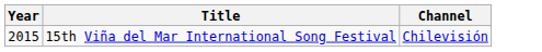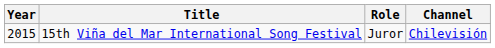 <table class="wikitable plainrowheaders" style="text-align:center;" border="1">
 <tr>
 <th>Year</th>
 <th>Title</th>
+<th>Role</th>
 <th>Channel</th>
 </tr>
 <tr>
 <td>2015</td>
 <td>15th <a href='#'>Viña del Mar International Song Festival</a></td>
+<td>Juror</td>
 <td><a href='#'>Chilevisión</a></td>
 </tr>
 </table>
